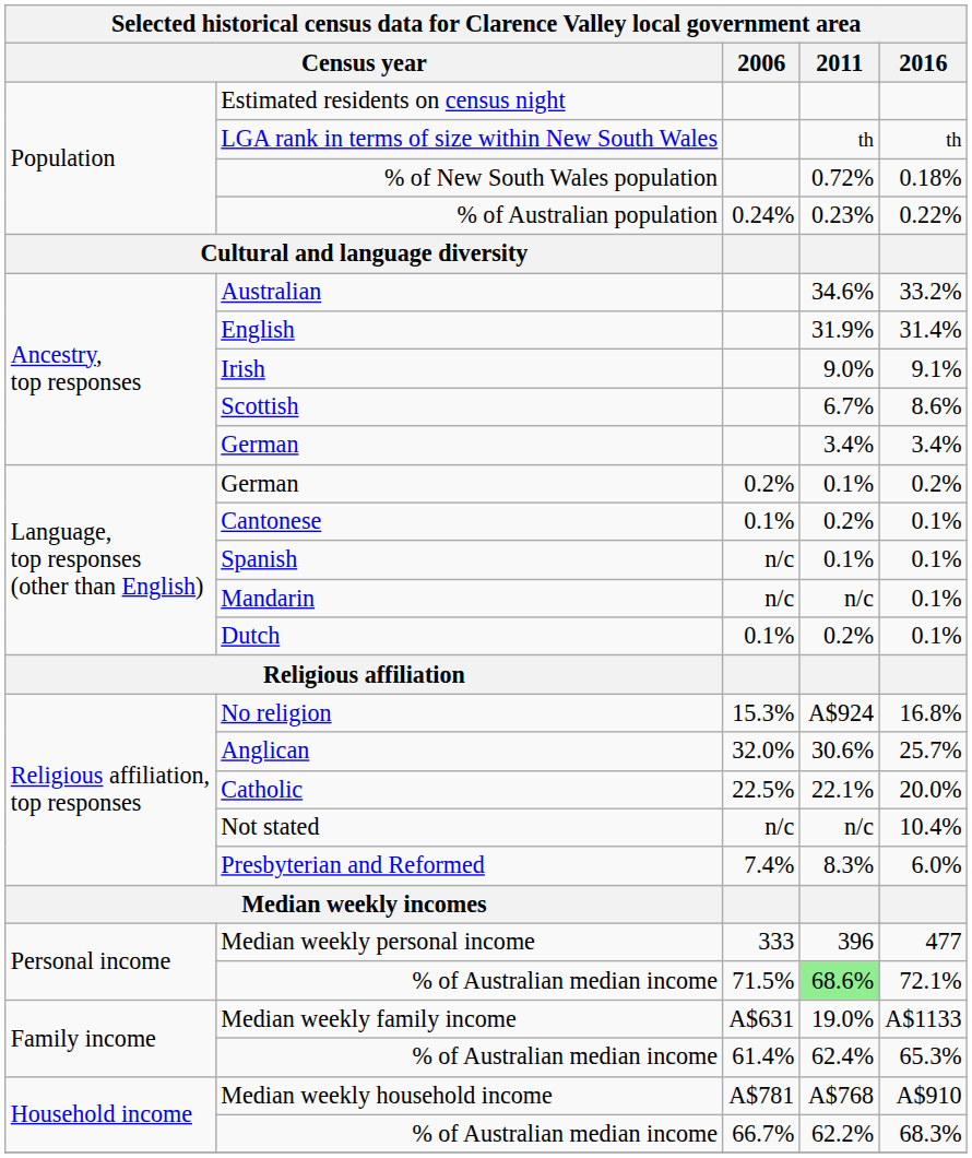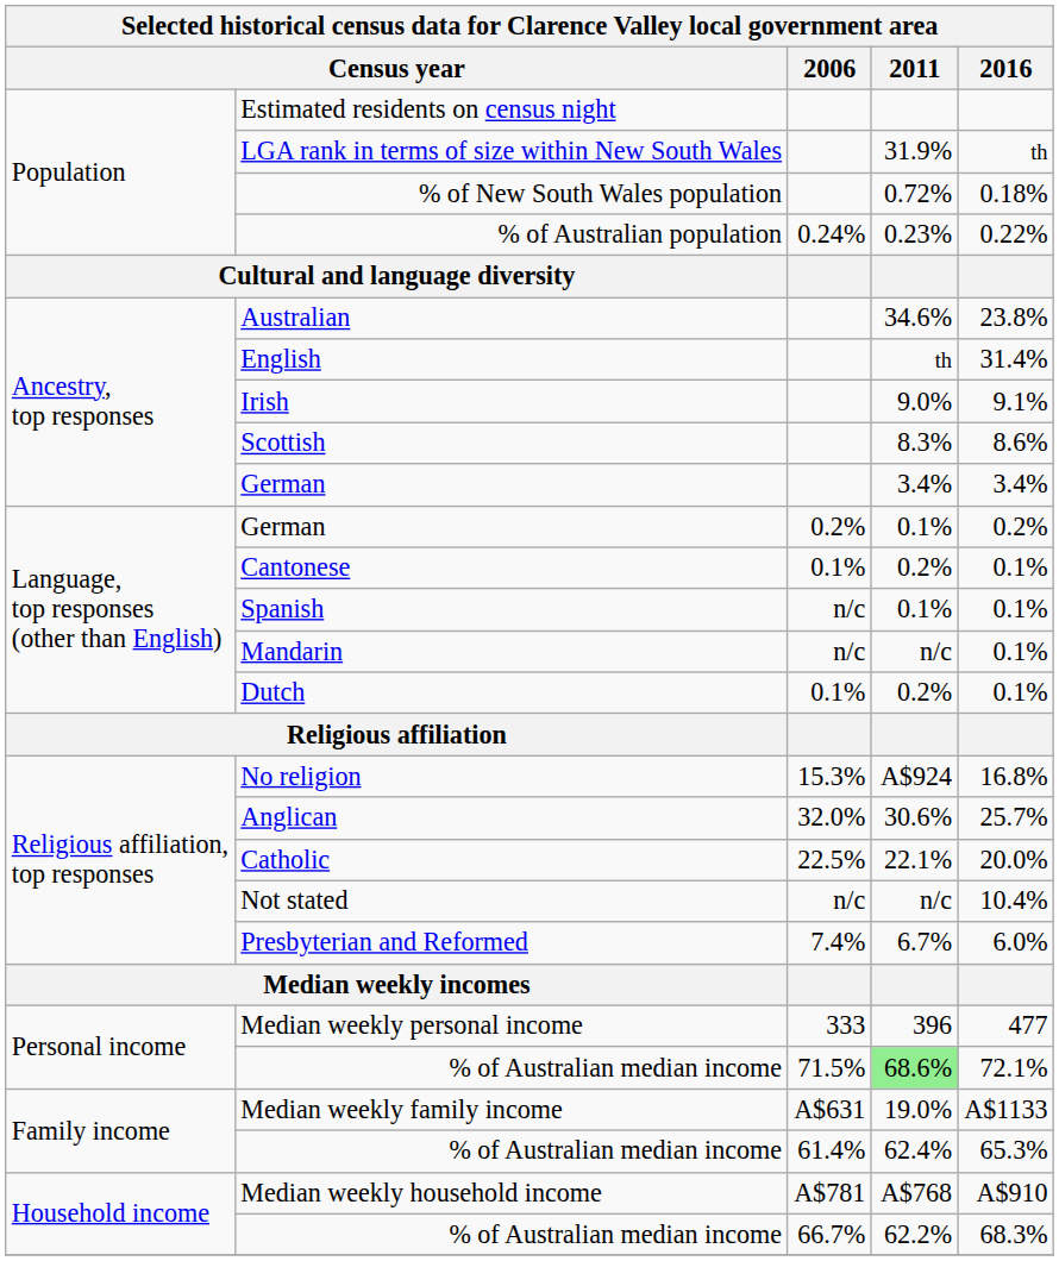 <table class="wikitable">
 <tr>
 <th colspan=6>Selected historical census data for Clarence Valley local government area</th>
 </tr>
 <tr>
 <th colspan=3>Census year</th>
 <th>2006</th>
 <th>2011</th>
 <th>2016</th>
 </tr>
 <tr>
 <td rowspan=4 colspan="2">Population</td>
 <td>Estimated residents on <a href='#'>census night</a></td>
 <td align="right"></td>
 <td align="right"></td>
 <td align="right"></td>
 </tr>
 <tr>
 <td align="right"><a href='#'>LGA rank in terms of size within New South Wales</a></td>
 <td align="right"><small></small></td>
-<td align="right"><small>th</small></td>
+<td align="right">31.9%</td>
 <td align="right"> <small>th</small></td>
 </tr>
 <tr>
 <td align="right">% of New South Wales population</td>
 <td align="right"></td>
 <td align="right">0.72%</td>
 <td align="right"> 0.18%</td>
 </tr>
 <tr>
 <td align="right">% of Australian population</td>
 <td align="right">0.24%</td>
 <td align="right"> 0.23%</td>
 <td align="right"> 0.22%</td>
 </tr>
 <tr>
 <th colspan=3>Cultural and language diversity</th>
 <th></th>
 <th></th>
 <th></th>
 </tr>
 <tr>
 <td rowspan=5 colspan=2><a href='#'>Ancestry</a>,<br>top responses</td>
 <td><a href='#'>Australian</a></td>
 <td align="right"></td>
 <td align="right">34.6%</td>
-<td align="right"> 33.2%</td>
+<td align="right"> 23.8%</td>
 </tr>
 <tr>
 <td><a href='#'>English</a></td>
 <td align="right"></td>
-<td align="right">31.9%</td>
+<td align="right"><small>th</small></td>
 <td align="right"> 31.4%</td>
 </tr>
 <tr>
 <td><a href='#'>Irish</a></td>
 <td align="right"></td>
 <td align="right">9.0%</td>
 <td align="right"> 9.1%</td>
 </tr>
 <tr>
 <td><a href='#'>Scottish</a></td>
 <td align="right"></td>
-<td align="right"> 6.7%</td>
+<td align="right">8.3%</td>
 <td align="right"> 8.6%</td>
 </tr>
 <tr>
 <td><a href='#'>German</a></td>
 <td align="right"></td>
 <td align="right">3.4%</td>
 <td align="right"> 3.4%</td>
 </tr>
 <tr>
 <td rowspan=5 colspan=2>Language,<br>top responses<br>(other than <a href='#'>English</a>)</td>
 <td>German</td>
 <td align="right">0.2%</td>
 <td align="right"> 0.1%</td>
 <td align="right"> 0.2%</td>
 </tr>
 <tr>
 <td><a href='#'>Cantonese</a></td>
 <td align="right">0.1%</td>
 <td align="right"> 0.2%</td>
 <td align="right"> 0.1%</td>
 </tr>
 <tr>
 <td><a href='#'>Spanish</a></td>
 <td align="right">n/c</td>
 <td align="right"> 0.1%</td>
 <td align="right"> 0.1%</td>
 </tr>
 <tr>
 <td><a href='#'>Mandarin</a></td>
 <td align="right">n/c</td>
 <td align="right"> n/c</td>
 <td align="right"> 0.1%</td>
 </tr>
 <tr>
 <td><a href='#'>Dutch</a></td>
 <td align="right">0.1%</td>
 <td align="right"> 0.2%</td>
 <td align="right"> 0.1%</td>
 </tr>
 <tr>
 <th colspan=3>Religious affiliation</th>
 <th></th>
 <th></th>
 <th></th>
 </tr>
 <tr>
 <td rowspan=5 colspan=2><a href='#'>Religious</a> affiliation,<br>top responses</td>
 <td><a href='#'>No religion</a></td>
 <td align="right">15.3%</td>
 <td align="right">A$924</td>
 <td align="right"> 16.8%</td>
 </tr>
 <tr>
 <td><a href='#'>Anglican</a></td>
 <td align="right">32.0%</td>
 <td align="right"> 30.6%</td>
 <td align="right"> 25.7%</td>
 </tr>
 <tr>
 <td><a href='#'>Catholic</a></td>
 <td align="right">22.5%</td>
 <td align="right"> 22.1%</td>
 <td align="right"> 20.0%</td>
 </tr>
 <tr>
 <td>Not stated</td>
 <td align="right">n/c</td>
 <td align="right"> n/c</td>
 <td align="right"> 10.4%</td>
 </tr>
 <tr>
 <td><a href='#'>Presbyterian and Reformed</a></td>
 <td align="right">7.4%</td>
-<td align="right">8.3%</td>
+<td align="right"> 6.7%</td>
 <td align="right"> 6.0%</td>
 </tr>
 <tr>
 <th colspan=3>Median weekly incomes</th>
 <th></th>
 <th></th>
 <th></th>
 </tr>
 <tr>
 <td rowspan=2 colspan=2>Personal income</td>
 <td>Median weekly personal income</td>
 <td align="right">333</td>
 <td align="right">396</td>
 <td align="right">477</td>
 </tr>
 <tr>
 <td align="right">% of Australian median income</td>
 <td align="right">71.5%</td>
 <td align="right" style="background: lightgreen;"> 68.6%</td>
 <td align="right"> 72.1%</td>
 </tr>
 <tr>
 <td rowspan=2 colspan=2>Family income</td>
 <td>Median weekly family income</td>
 <td align="right">A$631</td>
 <td align="right"> 19.0%</td>
 <td align="right">A$1133</td>
 </tr>
 <tr>
 <td align="right">% of Australian median income</td>
 <td align="right">61.4%</td>
 <td align="right"> 62.4%</td>
 <td align="right"> 65.3%</td>
 </tr>
 <tr>
 <td rowspan=2 colspan=2><a href='#'>Household income</a></td>
 <td>Median weekly household income</td>
 <td align="right">A$781</td>
 <td align="right">A$768</td>
 <td align="right">A$910</td>
 </tr>
 <tr>
 <td align="right">% of Australian median income</td>
 <td align="right">66.7%</td>
 <td align="right"> 62.2%</td>
 <td align="right"> 68.3%</td>
 </tr>
 <tr>
 </tr>
 </table>
